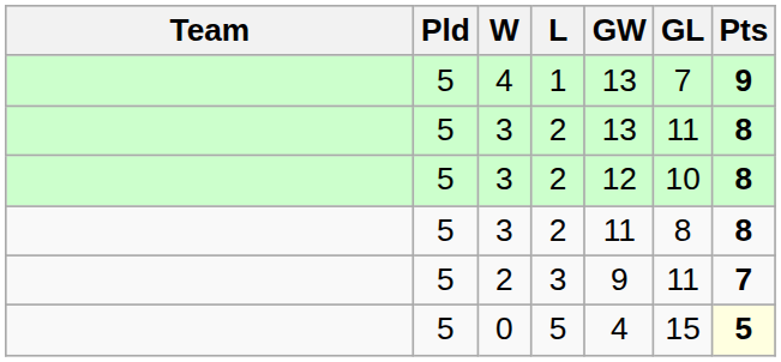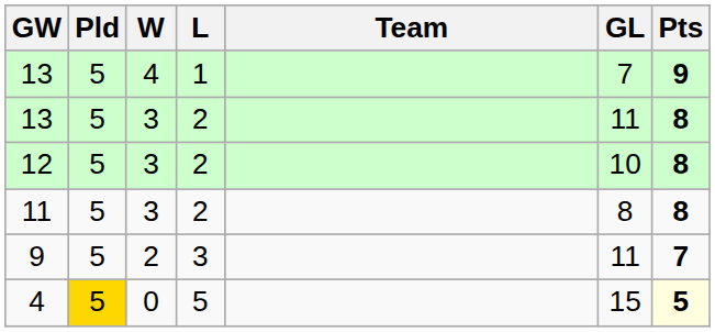 <table class="wikitable" style="text-align:center">
 <tr>
-<th width=200>Team</th>
+<th width=20>GW</th>
 <th width=20>Pld</th>
 <th width=20>W</th>
 <th width=20>L</th>
-<th width=20>GW</th>
+<th width=200>Team</th>
 <th width=20>GL</th>
 <th width=20>Pts</th>
 </tr>
 <tr bgcolor=ccffcc>
-<td style="text-align:left;"></td>
+<td>13</td>
 <td>5</td>
 <td>4</td>
 <td>1</td>
-<td>13</td>
+<td style="text-align:left;"></td>
 <td>7</td>
 <td><strong>9</strong></td>
 </tr>
 <tr bgcolor=ccffcc>
-<td style="text-align:left;"></td>
+<td>13</td>
 <td>5</td>
 <td>3</td>
 <td>2</td>
-<td>13</td>
+<td style="text-align:left;"></td>
 <td>11</td>
 <td><strong>8</strong></td>
 </tr>
 <tr bgcolor=ccffcc>
-<td style="text-align:left;"></td>
+<td>12</td>
 <td>5</td>
 <td>3</td>
 <td>2</td>
-<td>12</td>
+<td style="text-align:left;"></td>
 <td>10</td>
 <td><strong>8</strong></td>
 </tr>
 <tr>
-<td style="text-align:left;"></td>
+<td>11</td>
 <td>5</td>
 <td>3</td>
 <td>2</td>
-<td>11</td>
+<td style="text-align:left;"></td>
 <td>8</td>
 <td><strong>8</strong></td>
 </tr>
 <tr>
-<td style="text-align:left;"></td>
+<td>9</td>
 <td>5</td>
 <td>2</td>
 <td>3</td>
-<td>9</td>
+<td style="text-align:left;"></td>
 <td>11</td>
 <td><strong>7</strong></td>
 </tr>
 <tr>
-<td style="text-align:left;"></td>
-<td>5</td>
+<td>4</td>
+<td style="background: gold;">5</td>
 <td>0</td>
 <td>5</td>
-<td>4</td>
+<td style="text-align:left;"></td>
 <td>15</td>
 <td style="background: lightyellow;"><strong>5</strong></td>
 </tr>
 </table>
